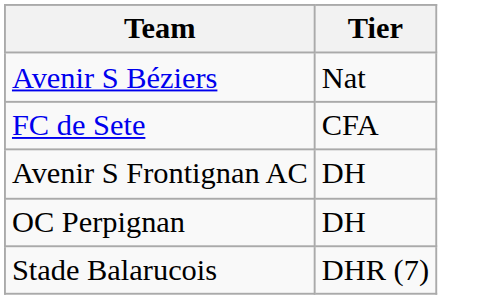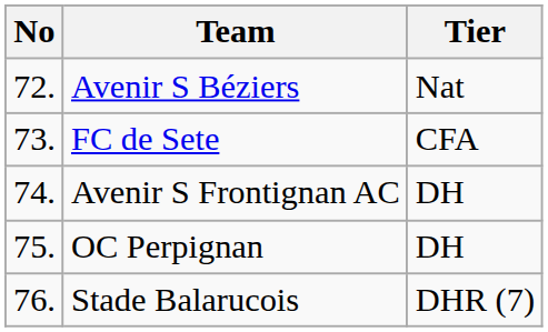 <table class="wikitable" style="text-align: left">
 <tr>
+<th>No</th>
 <th>Team</th>
 <th>Tier</th>
 </tr>
 <tr>
+<td>72.</td>
 <td><a href='#'>Avenir S Béziers</a></td>
 <td>Nat</td>
 </tr>
 <tr>
+<td>73.</td>
 <td><a href='#'>FC de Sete</a></td>
 <td>CFA</td>
 </tr>
 <tr>
+<td>74.</td>
 <td>Avenir S Frontignan AC</td>
 <td>DH</td>
 </tr>
 <tr>
+<td>75.</td>
 <td>OC Perpignan</td>
 <td>DH</td>
 </tr>
 <tr>
+<td>76.</td>
 <td>Stade Balarucois</td>
 <td>DHR (7)</td>
 </tr>
 </table>
